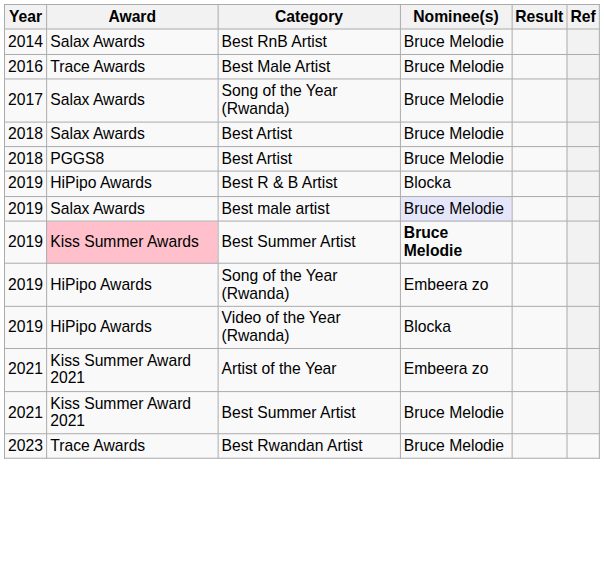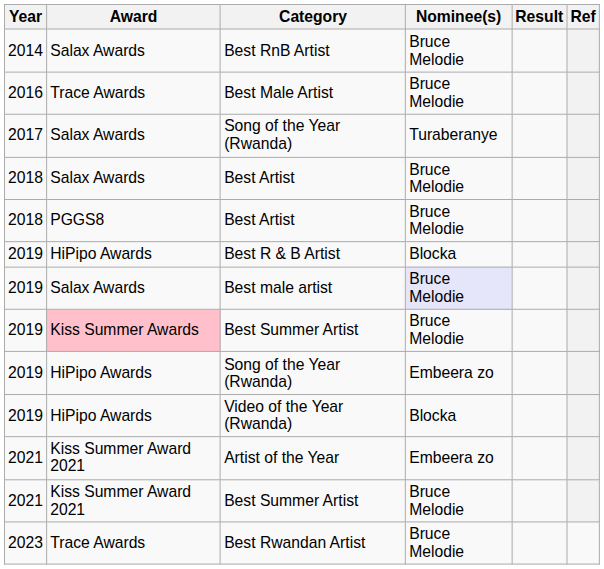 <table class="wikitable">
 <tr>
 <th>Year</th>
 <th>Award</th>
 <th>Category</th>
 <th>Nominee(s)</th>
 <th>Result</th>
 <th>Ref</th>
 </tr>
 <tr>
 <td>2014</td>
 <td>Salax Awards</td>
 <td>Best RnB Artist</td>
 <td>Bruce Melodie</td>
 <td></td>
 <th align=center></th>
 </tr>
 <tr>
 <td>2016</td>
 <td>Trace Awards</td>
 <td>Best Male Artist</td>
 <td>Bruce Melodie</td>
 <td></td>
 <th align=center></th>
 </tr>
 <tr>
 <td>2017</td>
 <td>Salax Awards</td>
 <td>Song of the Year (Rwanda)</td>
-<td>Bruce Melodie</td>
+<td>Turaberanye</td>
 <td></td>
 <th align=center></th>
 </tr>
 <tr>
 <td>2018</td>
 <td>Salax Awards</td>
 <td>Best Artist</td>
 <td>Bruce Melodie</td>
 <td></td>
 <th align=center></th>
 </tr>
 <tr>
 <td>2018</td>
 <td>PGGS8</td>
 <td>Best Artist</td>
 <td>Bruce Melodie</td>
 <td></td>
 <th align=center></th>
 </tr>
 <tr>
 <td>2019</td>
 <td>HiPipo Awards</td>
 <td>Best R & B Artist</td>
 <td>Blocka</td>
 <td></td>
 <th align=center></th>
 </tr>
 <tr>
 <td>2019</td>
 <td>Salax Awards</td>
 <td>Best male artist</td>
 <td style="background: lavender;">Bruce Melodie</td>
 <td></td>
 <th align=center></th>
 </tr>
 <tr>
 <td>2019</td>
 <td style="background: pink;">Kiss Summer Awards</td>
 <td>Best Summer Artist</td>
-<td><strong>Bruce Melodie</strong></td>
+<td>Bruce Melodie</td>
 <td></td>
 <th align=center></th>
 </tr>
 <tr>
 <td>2019</td>
 <td>HiPipo Awards</td>
 <td>Song of the Year (Rwanda)</td>
 <td>Embeera zo</td>
 <td></td>
 <th align=center></th>
 </tr>
 <tr>
 <td>2019</td>
 <td>HiPipo Awards</td>
 <td>Video of the Year (Rwanda)</td>
 <td>Blocka</td>
 <td></td>
 <th align=center></th>
 </tr>
 <tr>
 <td>2021</td>
 <td>Kiss Summer Award 2021</td>
 <td>Artist of the Year</td>
 <td>Embeera zo</td>
 <td></td>
 <th align=center></th>
 </tr>
 <tr>
 <td>2021</td>
 <td>Kiss Summer Award 2021</td>
 <td>Best Summer Artist</td>
 <td>Bruce Melodie</td>
 <td></td>
 <th align=center></th>
 </tr>
 <tr>
 <td>2023</td>
 <td>Trace Awards</td>
 <td>Best Rwandan Artist</td>
 <td>Bruce Melodie</td>
 <td></td>
 </tr>
 </table>
